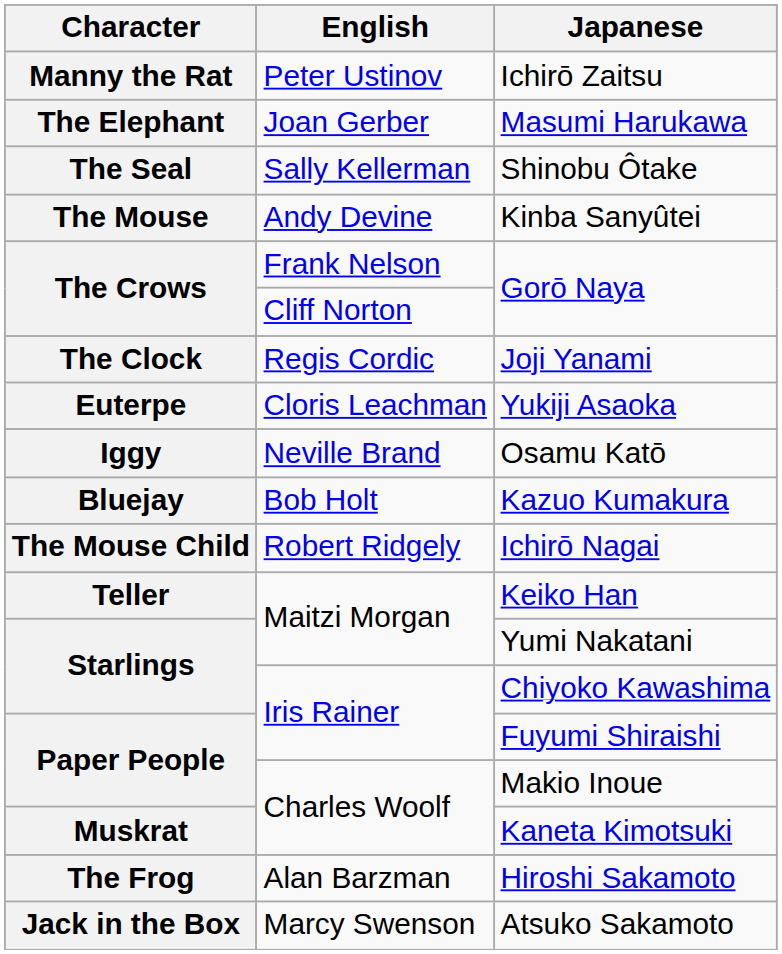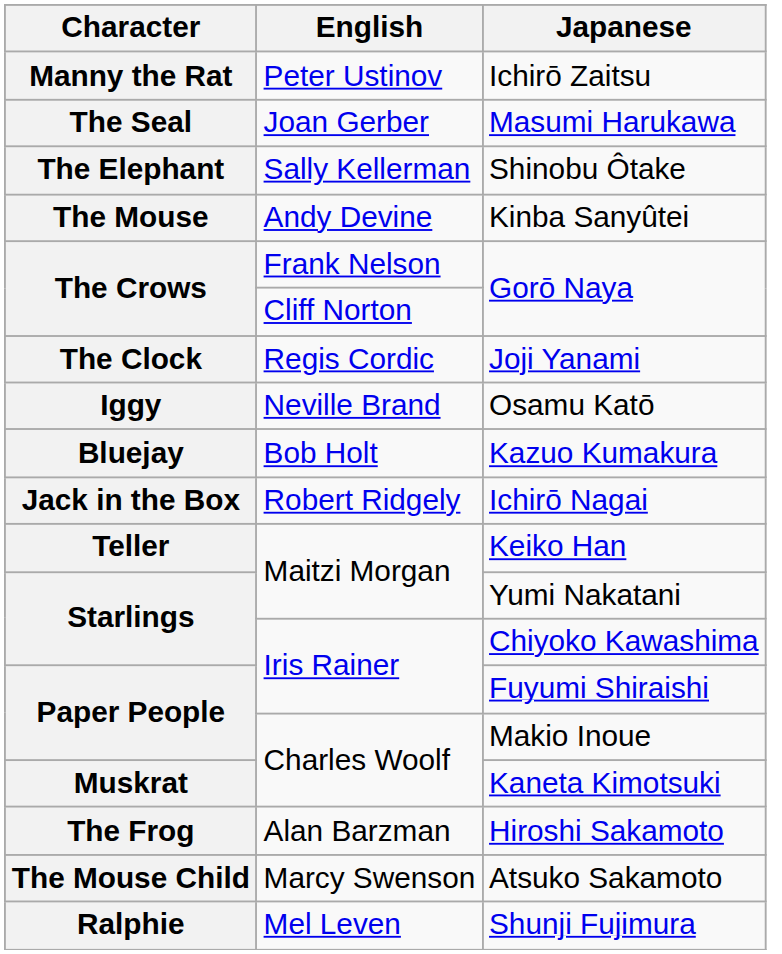 <table class="wikitable">
 <tr>
 <th>Character</th>
 <th>English</th>
 <th>Japanese</th>
 </tr>
 <tr>
 <th>Manny the Rat</th>
 <td><a href='#'>Peter Ustinov</a></td>
 <td>Ichirō Zaitsu</td>
 </tr>
 <tr>
-<th>The Elephant</th>
+<th>The Seal</th>
 <td><a href='#'>Joan Gerber</a></td>
 <td><a href='#'>Masumi Harukawa</a></td>
 </tr>
 <tr>
-<th>The Seal</th>
+<th>The Elephant</th>
 <td><a href='#'>Sally Kellerman</a></td>
 <td>Shinobu Ôtake</td>
 </tr>
 <tr>
 <th>The Mouse</th>
 <td><a href='#'>Andy Devine</a></td>
 <td>Kinba Sanyûtei</td>
 </tr>
 <tr>
 <th rowspan="2">The Crows</th>
 <td><a href='#'>Frank Nelson</a></td>
 <td rowspan="2"><a href='#'>Gorō Naya</a></td>
 </tr>
 <tr>
 <td><a href='#'>Cliff Norton</a></td>
 </tr>
 <tr>
 <th>The Clock</th>
 <td><a href='#'>Regis Cordic</a></td>
 <td><a href='#'>Joji Yanami</a></td>
 </tr>
 <tr>
-<th>Euterpe</th>
-<td><a href='#'>Cloris Leachman</a></td>
-<td><a href='#'>Yukiji Asaoka</a></td>
-</tr>
-<tr>
 <th>Iggy</th>
 <td><a href='#'>Neville Brand</a></td>
 <td>Osamu Katō</td>
 </tr>
 <tr>
 <th>Bluejay</th>
 <td><a href='#'>Bob Holt</a></td>
 <td><a href='#'>Kazuo Kumakura</a></td>
 </tr>
 <tr>
-<th>The Mouse Child</th>
+<th>Jack in the Box</th>
 <td><a href='#'>Robert Ridgely</a></td>
 <td><a href='#'>Ichirō Nagai</a></td>
 </tr>
 <tr>
 <th>Teller</th>
 <td rowspan="2">Maitzi Morgan</td>
 <td><a href='#'>Keiko Han</a></td>
 </tr>
 <tr>
 <th rowspan="2">Starlings</th>
 <td>Yumi Nakatani</td>
 </tr>
 <tr>
 <td rowspan="2"><a href='#'>Iris Rainer</a></td>
 <td><a href='#'>Chiyoko Kawashima</a></td>
 </tr>
 <tr>
 <th rowspan="2">Paper People</th>
 <td><a href='#'>Fuyumi Shiraishi</a></td>
 </tr>
 <tr>
 <td rowspan="2">Charles Woolf</td>
 <td>Makio Inoue</td>
 </tr>
 <tr>
 <th>Muskrat</th>
 <td><a href='#'>Kaneta Kimotsuki</a></td>
 </tr>
 <tr>
 <th>The Frog</th>
 <td>Alan Barzman</td>
 <td><a href='#'>Hiroshi Sakamoto</a></td>
 </tr>
 <tr>
-<th>Jack in the Box</th>
+<th>The Mouse Child</th>
 <td>Marcy Swenson</td>
 <td>Atsuko Sakamoto</td>
 </tr>
+<tr>
+<th>Ralphie</th>
+<td><a href='#'>Mel Leven</a></td>
+<td><a href='#'>Shunji Fujimura</a></td>
+</tr>
 </table>
